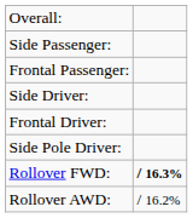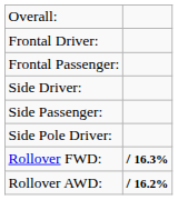 <table class="wikitable">
 <tr>
 <td>Overall:</td>
 <td></td>
 </tr>
 <tr>
-<td>Side Passenger:</td>
+<td>Frontal Driver:</td>
 <td></td>
 </tr>
 <tr>
 <td>Frontal Passenger:</td>
 <td></td>
 </tr>
 <tr>
 <td>Side Driver:</td>
 <td></td>
 </tr>
 <tr>
-<td>Frontal Driver:</td>
+<td>Side Passenger:</td>
 <td></td>
 </tr>
 <tr>
 <td>Side Pole Driver:</td>
 <td></td>
 </tr>
 <tr>
 <td><a href='#'>Rollover</a> FWD:</td>
 <td><strong> / <small>16.3%</small></strong></td>
 </tr>
 <tr>
 <td>Rollover AWD:</td>
-<td> / <small>16.2%</small></td>
+<td><strong> / <small>16.2%</small></strong></td>
 </tr>
 </table>
